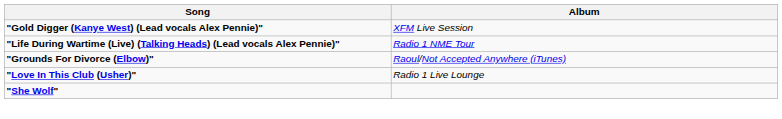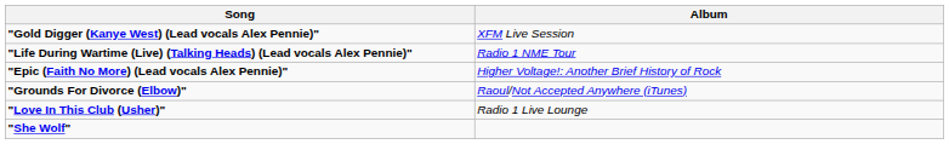 <table class="wikitable sortable">
 <tr style="background:#efefef; text-align:center;">
 <th width=30%>Song</th>
 <th width=30%>Album</th>
 </tr>
 <tr>
 <td><strong>"Gold Digger (<a href='#'>Kanye West</a>) (Lead vocals Alex Pennie)"</strong></td>
 <td><em><a href='#'>XFM</a> Live Session</em></td>
 </tr>
 <tr>
 <td><strong>"Life During Wartime (Live) (<a href='#'>Talking Heads</a>) (Lead vocals Alex Pennie)"</strong></td>
 <td><em><a href='#'>Radio 1 NME Tour</a></em></td>
 </tr>
 <tr>
+<td><strong>"Epic (<a href='#'>Faith No More</a>) (Lead vocals Alex Pennie)"</strong></td>
+<td><em><a href='#'>Higher Voltage!: Another Brief History of Rock</a></em></td>
+</tr>
+<tr>
 <td><strong>"Grounds For Divorce (<a href='#'>Elbow</a>)"</strong></td>
 <td><em><a href='#'>Raoul</a>/<a href='#'>Not Accepted Anywhere (iTunes)</a></em></td>
 </tr>
 <tr>
 <td><strong>"<a href='#'>Love In This Club</a> (<a href='#'>Usher</a>)"</strong></td>
 <td><em>Radio 1 Live Lounge</em></td>
 </tr>
 <tr>
 <td><strong>"<a href='#'>She Wolf</a>"</strong></td>
 </tr>
 </table>
